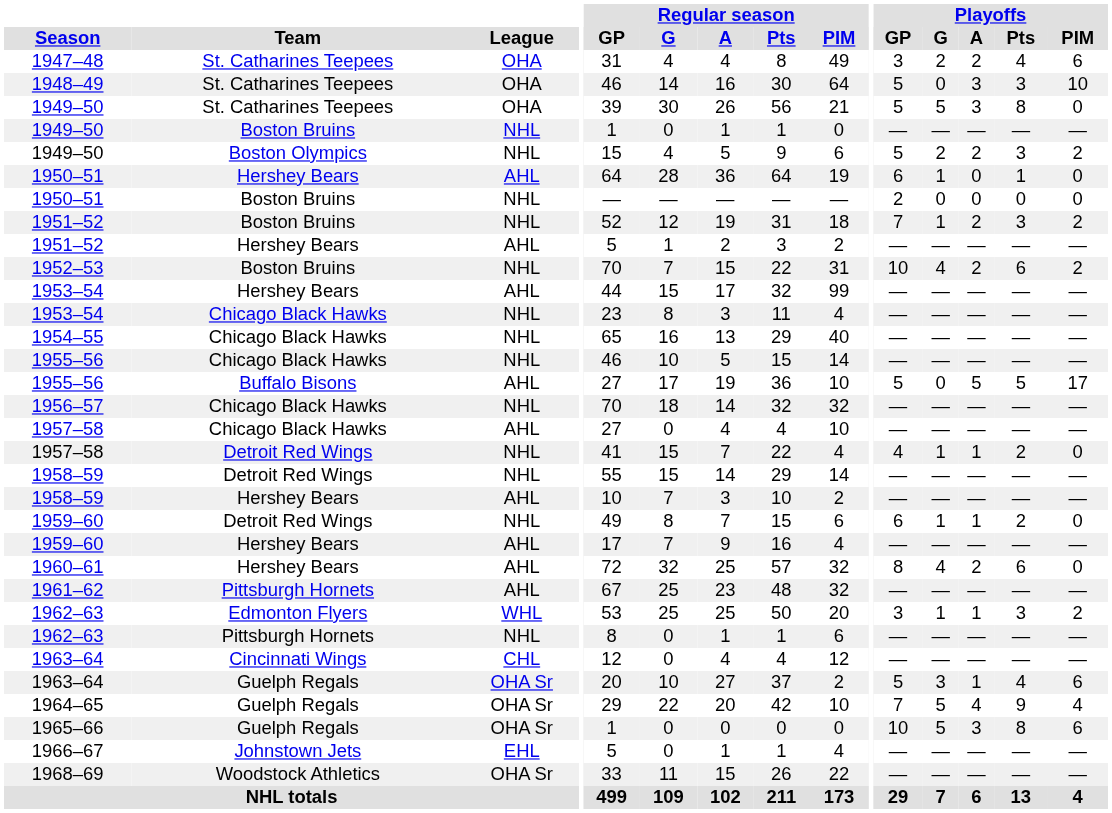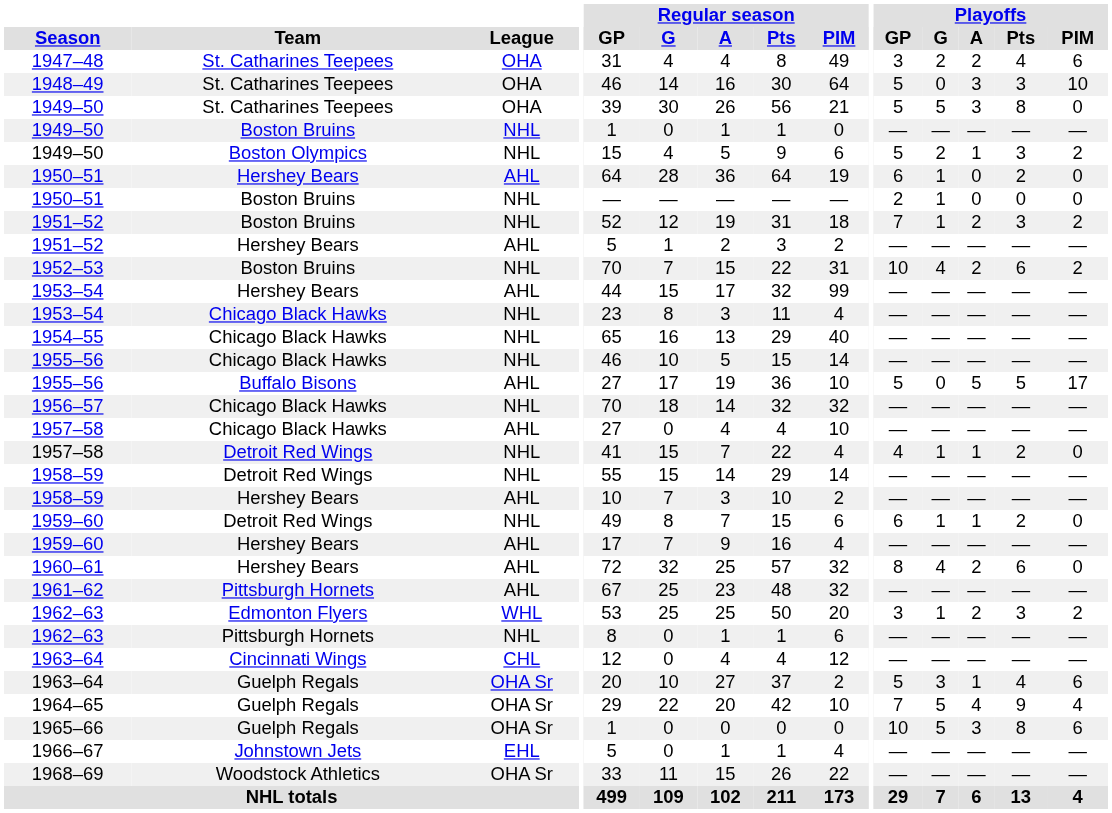 <table border="0" cellpadding="1" cellspacing="0" style="text-align:center; width:60em">
 <tr bgcolor="#e0e0e0">
 <th colspan="3" bgcolor="#ffffff"></th>
 <th rowspan="100" bgcolor="#ffffff"></th>
 <th colspan="5"><a href='#'>Regular season</a></th>
 <th rowspan="100" bgcolor="#ffffff"></th>
 <th colspan="5"><a href='#'>Playoffs</a></th>
 </tr>
 <tr bgcolor="#e0e0e0">
 <th><a href='#'>Season</a></th>
 <th>Team</th>
 <th>League</th>
 <th>GP</th>
 <th><a href='#'>G</a></th>
 <th><a href='#'>A</a></th>
 <th><a href='#'>Pts</a></th>
 <th><a href='#'>PIM</a></th>
 <th>GP</th>
 <th>G</th>
 <th>A</th>
 <th>Pts</th>
 <th>PIM</th>
 </tr>
 <tr>
 <td><a href='#'>1947–48</a></td>
 <td><a href='#'>St. Catharines Teepees</a></td>
 <td><a href='#'>OHA</a></td>
 <td>31</td>
 <td>4</td>
 <td>4</td>
 <td>8</td>
 <td>49</td>
 <td>3</td>
 <td>2</td>
 <td>2</td>
 <td>4</td>
 <td>6</td>
 </tr>
 <tr bgcolor="#f0f0f0">
 <td><a href='#'>1948–49</a></td>
 <td>St. Catharines Teepees</td>
 <td>OHA</td>
 <td>46</td>
 <td>14</td>
 <td>16</td>
 <td>30</td>
 <td>64</td>
 <td>5</td>
 <td>0</td>
 <td>3</td>
 <td>3</td>
 <td>10</td>
 </tr>
 <tr>
 <td><a href='#'>1949–50</a></td>
 <td>St. Catharines Teepees</td>
 <td>OHA</td>
 <td>39</td>
 <td>30</td>
 <td>26</td>
 <td>56</td>
 <td>21</td>
 <td>5</td>
 <td>5</td>
 <td>3</td>
 <td>8</td>
 <td>0</td>
 </tr>
 <tr bgcolor="#f0f0f0">
 <td><a href='#'>1949–50</a></td>
 <td><a href='#'>Boston Bruins</a></td>
 <td><a href='#'>NHL</a></td>
 <td>1</td>
 <td>0</td>
 <td>1</td>
 <td>1</td>
 <td>0</td>
 <td>—</td>
 <td>—</td>
 <td>—</td>
 <td>—</td>
 <td>—</td>
 </tr>
 <tr>
 <td>1949–50</td>
 <td><a href='#'>Boston Olympics</a></td>
 <td>NHL</td>
 <td>15</td>
 <td>4</td>
 <td>5</td>
 <td>9</td>
 <td>6</td>
 <td>5</td>
 <td>2</td>
-<td>2</td>
+<td>1</td>
 <td>3</td>
 <td>2</td>
 </tr>
 <tr bgcolor="#f0f0f0">
 <td><a href='#'>1950–51</a></td>
 <td><a href='#'>Hershey Bears</a></td>
 <td><a href='#'>AHL</a></td>
 <td>64</td>
 <td>28</td>
 <td>36</td>
 <td>64</td>
 <td>19</td>
 <td>6</td>
 <td>1</td>
 <td>0</td>
-<td>1</td>
+<td>2</td>
 <td>0</td>
 </tr>
 <tr>
 <td><a href='#'>1950–51</a></td>
 <td>Boston Bruins</td>
 <td>NHL</td>
 <td>—</td>
 <td>—</td>
 <td>—</td>
 <td>—</td>
 <td>—</td>
 <td>2</td>
-<td>0</td>
+<td>1</td>
 <td>0</td>
 <td>0</td>
 <td>0</td>
 </tr>
 <tr bgcolor="#f0f0f0">
 <td><a href='#'>1951–52</a></td>
 <td>Boston Bruins</td>
 <td>NHL</td>
 <td>52</td>
 <td>12</td>
 <td>19</td>
 <td>31</td>
 <td>18</td>
 <td>7</td>
 <td>1</td>
 <td>2</td>
 <td>3</td>
 <td>2</td>
 </tr>
 <tr>
 <td><a href='#'>1951–52</a></td>
 <td>Hershey Bears</td>
 <td>AHL</td>
 <td>5</td>
 <td>1</td>
 <td>2</td>
 <td>3</td>
 <td>2</td>
 <td>—</td>
 <td>—</td>
 <td>—</td>
 <td>—</td>
 <td>—</td>
 </tr>
 <tr bgcolor="#f0f0f0">
 <td><a href='#'>1952–53</a></td>
 <td>Boston Bruins</td>
 <td>NHL</td>
 <td>70</td>
 <td>7</td>
 <td>15</td>
 <td>22</td>
 <td>31</td>
 <td>10</td>
 <td>4</td>
 <td>2</td>
 <td>6</td>
 <td>2</td>
 </tr>
 <tr>
 <td><a href='#'>1953–54</a></td>
 <td>Hershey Bears</td>
 <td>AHL</td>
 <td>44</td>
 <td>15</td>
 <td>17</td>
 <td>32</td>
 <td>99</td>
 <td>—</td>
 <td>—</td>
 <td>—</td>
 <td>—</td>
 <td>—</td>
 </tr>
 <tr bgcolor="#f0f0f0">
 <td><a href='#'>1953–54</a></td>
 <td><a href='#'>Chicago Black Hawks</a></td>
 <td>NHL</td>
 <td>23</td>
 <td>8</td>
 <td>3</td>
 <td>11</td>
 <td>4</td>
 <td>—</td>
 <td>—</td>
 <td>—</td>
 <td>—</td>
 <td>—</td>
 </tr>
 <tr>
 <td><a href='#'>1954–55</a></td>
 <td>Chicago Black Hawks</td>
 <td>NHL</td>
 <td>65</td>
 <td>16</td>
 <td>13</td>
 <td>29</td>
 <td>40</td>
 <td>—</td>
 <td>—</td>
 <td>—</td>
 <td>—</td>
 <td>—</td>
 </tr>
 <tr bgcolor="#f0f0f0">
 <td><a href='#'>1955–56</a></td>
 <td>Chicago Black Hawks</td>
 <td>NHL</td>
 <td>46</td>
 <td>10</td>
 <td>5</td>
 <td>15</td>
 <td>14</td>
 <td>—</td>
 <td>—</td>
 <td>—</td>
 <td>—</td>
 <td>—</td>
 </tr>
 <tr>
 <td><a href='#'>1955–56</a></td>
 <td><a href='#'>Buffalo Bisons</a></td>
 <td>AHL</td>
 <td>27</td>
 <td>17</td>
 <td>19</td>
 <td>36</td>
 <td>10</td>
 <td>5</td>
 <td>0</td>
 <td>5</td>
 <td>5</td>
 <td>17</td>
 </tr>
 <tr bgcolor="#f0f0f0">
 <td><a href='#'>1956–57</a></td>
 <td>Chicago Black Hawks</td>
 <td>NHL</td>
 <td>70</td>
 <td>18</td>
 <td>14</td>
 <td>32</td>
 <td>32</td>
 <td>—</td>
 <td>—</td>
 <td>—</td>
 <td>—</td>
 <td>—</td>
 </tr>
 <tr>
 <td><a href='#'>1957–58</a></td>
 <td>Chicago Black Hawks</td>
 <td>AHL</td>
 <td>27</td>
 <td>0</td>
 <td>4</td>
 <td>4</td>
 <td>10</td>
 <td>—</td>
 <td>—</td>
 <td>—</td>
 <td>—</td>
 <td>—</td>
 </tr>
 <tr bgcolor="#f0f0f0">
 <td>1957–58</td>
 <td><a href='#'>Detroit Red Wings</a></td>
 <td>NHL</td>
 <td>41</td>
 <td>15</td>
 <td>7</td>
 <td>22</td>
 <td>4</td>
 <td>4</td>
 <td>1</td>
 <td>1</td>
 <td>2</td>
 <td>0</td>
 </tr>
 <tr>
 <td><a href='#'>1958–59</a></td>
 <td>Detroit Red Wings</td>
 <td>NHL</td>
 <td>55</td>
 <td>15</td>
 <td>14</td>
 <td>29</td>
 <td>14</td>
 <td>—</td>
 <td>—</td>
 <td>—</td>
 <td>—</td>
 <td>—</td>
 </tr>
 <tr bgcolor="#f0f0f0">
 <td><a href='#'>1958–59</a></td>
 <td>Hershey Bears</td>
 <td>AHL</td>
 <td>10</td>
 <td>7</td>
 <td>3</td>
 <td>10</td>
 <td>2</td>
 <td>—</td>
 <td>—</td>
 <td>—</td>
 <td>—</td>
 <td>—</td>
 </tr>
 <tr>
 <td><a href='#'>1959–60</a></td>
 <td>Detroit Red Wings</td>
 <td>NHL</td>
 <td>49</td>
 <td>8</td>
 <td>7</td>
 <td>15</td>
 <td>6</td>
 <td>6</td>
 <td>1</td>
 <td>1</td>
 <td>2</td>
 <td>0</td>
 </tr>
 <tr bgcolor="#f0f0f0">
 <td><a href='#'>1959–60</a></td>
 <td>Hershey Bears</td>
 <td>AHL</td>
 <td>17</td>
 <td>7</td>
 <td>9</td>
 <td>16</td>
 <td>4</td>
 <td>—</td>
 <td>—</td>
 <td>—</td>
 <td>—</td>
 <td>—</td>
 </tr>
 <tr>
 <td><a href='#'>1960–61</a></td>
 <td>Hershey Bears</td>
 <td>AHL</td>
 <td>72</td>
 <td>32</td>
 <td>25</td>
 <td>57</td>
 <td>32</td>
 <td>8</td>
 <td>4</td>
 <td>2</td>
 <td>6</td>
 <td>0</td>
 </tr>
 <tr bgcolor="#f0f0f0">
 <td><a href='#'>1961–62</a></td>
 <td><a href='#'>Pittsburgh Hornets</a></td>
 <td>AHL</td>
 <td>67</td>
 <td>25</td>
 <td>23</td>
 <td>48</td>
 <td>32</td>
 <td>—</td>
 <td>—</td>
 <td>—</td>
 <td>—</td>
 <td>—</td>
 </tr>
 <tr>
 <td><a href='#'>1962–63</a></td>
 <td><a href='#'>Edmonton Flyers</a></td>
 <td><a href='#'>WHL</a></td>
 <td>53</td>
 <td>25</td>
 <td>25</td>
 <td>50</td>
 <td>20</td>
 <td>3</td>
 <td>1</td>
-<td>1</td>
+<td>2</td>
 <td>3</td>
 <td>2</td>
 </tr>
 <tr bgcolor="#f0f0f0">
 <td><a href='#'>1962–63</a></td>
 <td>Pittsburgh Hornets</td>
 <td>NHL</td>
 <td>8</td>
 <td>0</td>
 <td>1</td>
 <td>1</td>
 <td>6</td>
 <td>—</td>
 <td>—</td>
 <td>—</td>
 <td>—</td>
 <td>—</td>
 </tr>
 <tr>
 <td><a href='#'>1963–64</a></td>
 <td><a href='#'>Cincinnati Wings</a></td>
 <td><a href='#'>CHL</a></td>
 <td>12</td>
 <td>0</td>
 <td>4</td>
 <td>4</td>
 <td>12</td>
 <td>—</td>
 <td>—</td>
 <td>—</td>
 <td>—</td>
 <td>—</td>
 </tr>
 <tr bgcolor="#f0f0f0">
 <td>1963–64</td>
 <td>Guelph Regals</td>
 <td><a href='#'>OHA Sr</a></td>
 <td>20</td>
 <td>10</td>
 <td>27</td>
 <td>37</td>
 <td>2</td>
 <td>5</td>
 <td>3</td>
 <td>1</td>
 <td>4</td>
 <td>6</td>
 </tr>
 <tr>
 <td>1964–65</td>
 <td>Guelph Regals</td>
 <td>OHA Sr</td>
 <td>29</td>
 <td>22</td>
 <td>20</td>
 <td>42</td>
 <td>10</td>
 <td>7</td>
 <td>5</td>
 <td>4</td>
 <td>9</td>
 <td>4</td>
 </tr>
 <tr bgcolor="#f0f0f0">
 <td>1965–66</td>
 <td>Guelph Regals</td>
 <td>OHA Sr</td>
 <td>1</td>
 <td>0</td>
 <td>0</td>
 <td>0</td>
 <td>0</td>
 <td>10</td>
 <td>5</td>
 <td>3</td>
 <td>8</td>
 <td>6</td>
 </tr>
 <tr>
 <td>1966–67</td>
 <td><a href='#'>Johnstown Jets</a></td>
 <td><a href='#'>EHL</a></td>
 <td>5</td>
 <td>0</td>
 <td>1</td>
 <td>1</td>
 <td>4</td>
 <td>—</td>
 <td>—</td>
 <td>—</td>
 <td>—</td>
 <td>—</td>
 </tr>
 <tr bgcolor="#f0f0f0">
 <td>1968–69</td>
 <td>Woodstock Athletics</td>
 <td>OHA Sr</td>
 <td>33</td>
 <td>11</td>
 <td>15</td>
 <td>26</td>
 <td>22</td>
 <td>—</td>
 <td>—</td>
 <td>—</td>
 <td>—</td>
 <td>—</td>
 </tr>
 <tr bgcolor="#e0e0e0">
 <th colspan="3">NHL totals</th>
 <th>499</th>
 <th>109</th>
 <th>102</th>
 <th>211</th>
 <th>173</th>
 <th>29</th>
 <th>7</th>
 <th>6</th>
 <th>13</th>
 <th>4</th>
 </tr>
 </table>
